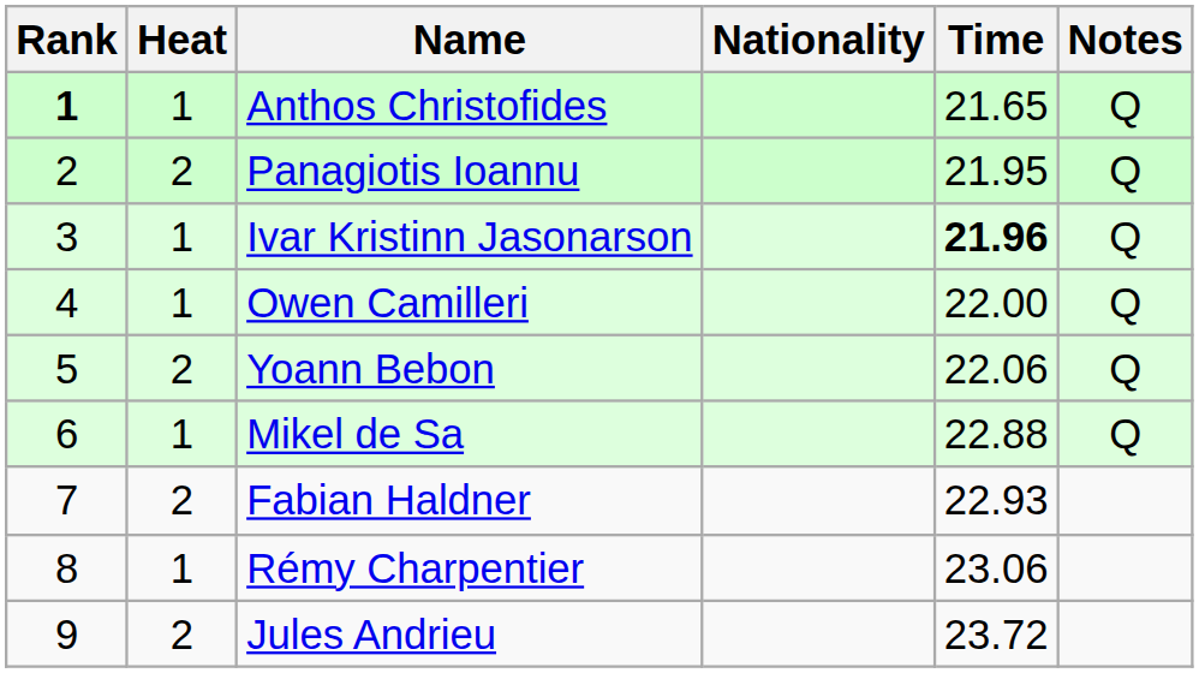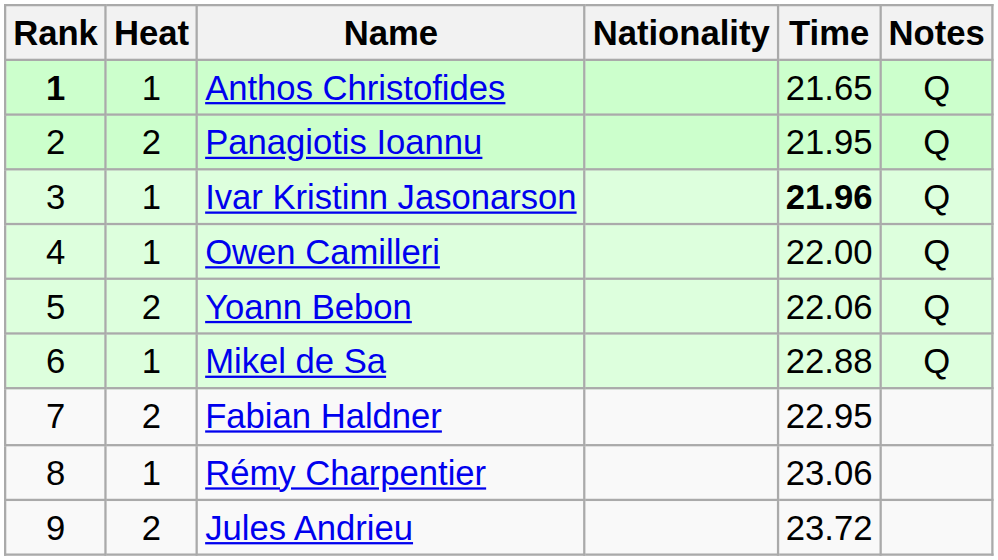 <table class="wikitable sortable" style="text-align:center; font-size:95%">
 <tr>
 <th>Rank</th>
 <th>Heat</th>
 <th>Name</th>
 <th>Nationality</th>
 <th>Time</th>
 <th>Notes</th>
 </tr>
 <tr bgcolor=ccffcc>
 <td><strong>1</strong></td>
 <td>1</td>
 <td align=left><a href='#'>Anthos Christofides</a></td>
 <td align=left></td>
 <td>21.65</td>
 <td>Q</td>
 </tr>
 <tr bgcolor=ccffcc>
 <td>2</td>
 <td>2</td>
 <td align=left><a href='#'>Panagiotis Ioannu</a></td>
 <td align=left></td>
 <td>21.95</td>
 <td>Q</td>
 </tr>
 <tr bgcolor=ddffdd>
 <td>3</td>
 <td>1</td>
 <td align=left><a href='#'>Ivar Kristinn Jasonarson</a></td>
 <td align=left></td>
 <td><strong>21.96</strong></td>
 <td>Q</td>
 </tr>
 <tr bgcolor=ddffdd>
 <td>4</td>
 <td>1</td>
 <td align=left><a href='#'>Owen Camilleri</a></td>
 <td align=left></td>
 <td>22.00</td>
 <td>Q</td>
 </tr>
 <tr bgcolor=ddffdd>
 <td>5</td>
 <td>2</td>
 <td align=left><a href='#'>Yoann Bebon</a></td>
 <td align=left></td>
 <td>22.06</td>
 <td>Q</td>
 </tr>
 <tr bgcolor=ddffdd>
 <td>6</td>
 <td>1</td>
 <td align=left><a href='#'>Mikel de Sa</a></td>
 <td align=left></td>
 <td>22.88</td>
 <td>Q</td>
 </tr>
 <tr>
 <td>7</td>
 <td>2</td>
 <td align=left><a href='#'>Fabian Haldner</a></td>
 <td align=left></td>
-<td>22.93</td>
+<td>22.95</td>
 <td></td>
 </tr>
 <tr>
 <td>8</td>
 <td>1</td>
 <td align=left><a href='#'>Rémy Charpentier</a></td>
 <td align=left></td>
 <td>23.06</td>
 <td></td>
 </tr>
 <tr>
 <td>9</td>
 <td>2</td>
 <td align=left><a href='#'>Jules Andrieu</a></td>
 <td align=left></td>
 <td>23.72</td>
 <td></td>
 </tr>
 </table>
